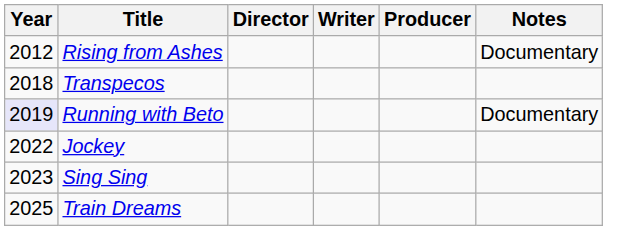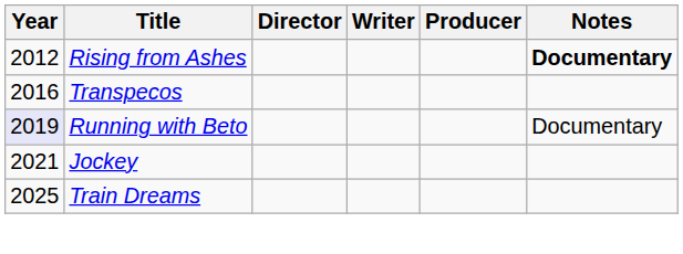 <table class="wikitable">
 <tr>
 <th>Year</th>
 <th>Title</th>
 <th>Director</th>
 <th>Writer</th>
 <th>Producer</th>
 <th>Notes</th>
 </tr>
 <tr>
 <td>2012</td>
 <td><em><a href='#'>Rising from Ashes</a></em></td>
 <td></td>
 <td></td>
 <td></td>
-<td>Documentary</td>
+<td><strong>Documentary</strong></td>
 </tr>
 <tr>
-<td>2018</td>
+<td>2016</td>
 <td><em><a href='#'>Transpecos</a></em></td>
 <td></td>
 <td></td>
 <td></td>
 <td></td>
 </tr>
 <tr>
 <td style="background: lavender;">2019</td>
 <td><em><a href='#'>Running with Beto</a></em></td>
 <td></td>
 <td></td>
 <td></td>
 <td>Documentary</td>
 </tr>
 <tr>
-<td>2022</td>
+<td>2021</td>
 <td><em><a href='#'>Jockey</a></em></td>
-<td></td>
-<td></td>
-<td></td>
-<td></td>
-</tr>
-<tr>
-<td>2023</td>
-<td><em><a href='#'>Sing Sing</a></em></td>
 <td></td>
 <td></td>
 <td></td>
 <td></td>
 </tr>
 <tr>
 <td>2025</td>
 <td><em><a href='#'>Train Dreams</a></em></td>
 <td></td>
 <td></td>
 <td></td>
 <td></td>
 </tr>
 </table>
